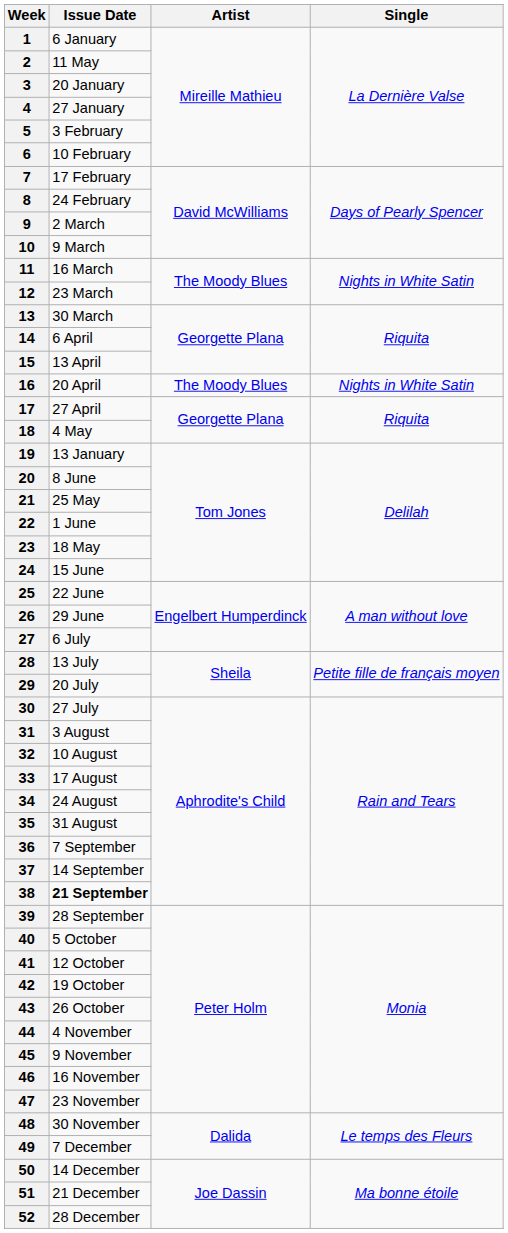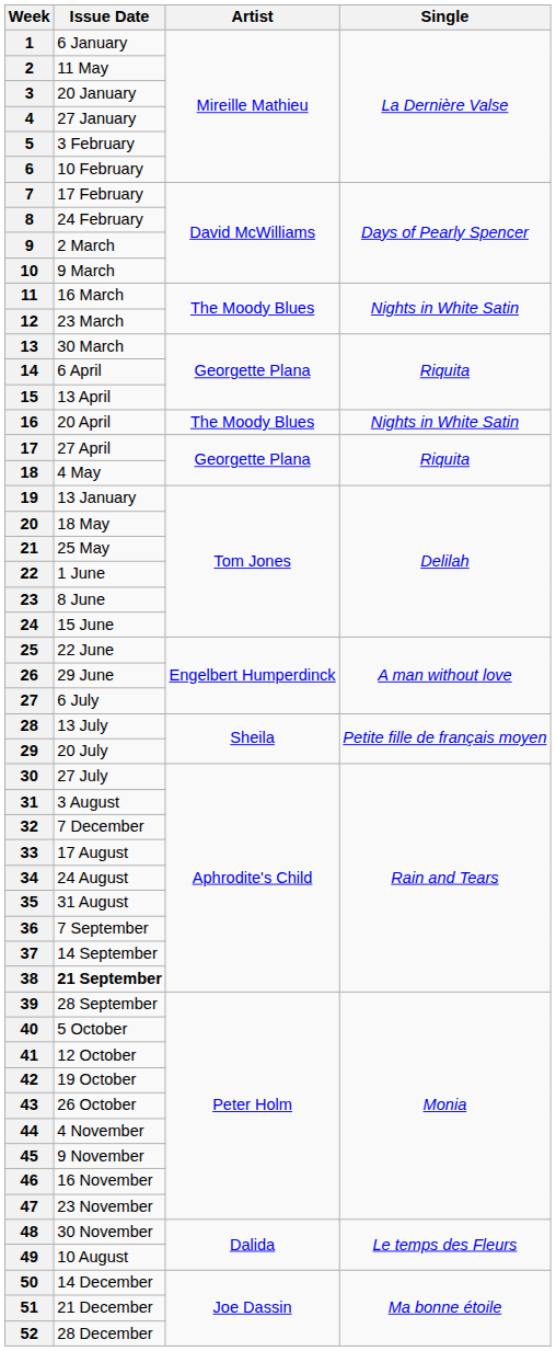 <table class="wikitable">
 <tr>
 <th>Week</th>
 <th>Issue Date</th>
 <th>Artist</th>
 <th>Single</th>
 </tr>
 <tr>
 <th>1</th>
 <td>6 January</td>
 <td rowspan="6" style="text-align:center"><a href='#'>Mireille Mathieu</a></td>
 <td rowspan="6" style="text-align:center"><em><a href='#'>La Dernière Valse</a></em></td>
 </tr>
 <tr>
 <th>2</th>
 <td>11 May</td>
 </tr>
 <tr>
 <th>3</th>
 <td>20 January</td>
 </tr>
 <tr>
 <th>4</th>
 <td>27 January</td>
 </tr>
 <tr>
 <th>5</th>
 <td>3 February</td>
 </tr>
 <tr>
 <th>6</th>
 <td>10 February</td>
 </tr>
 <tr>
 <th>7</th>
 <td>17 February</td>
 <td rowspan="4" style="text-align:center"><a href='#'>David McWilliams</a></td>
 <td rowspan="4" style="text-align:center"><em><a href='#'>Days of Pearly Spencer</a></em></td>
 </tr>
 <tr>
 <th>8</th>
 <td>24 February</td>
 </tr>
 <tr>
 <th>9</th>
 <td>2 March</td>
 </tr>
 <tr>
 <th>10</th>
 <td>9 March</td>
 </tr>
 <tr>
 <th>11</th>
 <td>16 March</td>
 <td rowspan="2" style="text-align:center"><a href='#'>The Moody Blues</a></td>
 <td rowspan="2" style="text-align:center"><em><a href='#'>Nights in White Satin</a></em></td>
 </tr>
 <tr>
 <th>12</th>
 <td>23 March</td>
 </tr>
 <tr>
 <th>13</th>
 <td>30 March</td>
 <td rowspan="3" style="text-align:center"><a href='#'>Georgette Plana</a></td>
 <td rowspan="3" style="text-align:center"><em><a href='#'>Riquita</a></em></td>
 </tr>
 <tr>
 <th>14</th>
 <td>6 April</td>
 </tr>
 <tr>
 <th>15</th>
 <td>13 April</td>
 </tr>
 <tr>
 <th>16</th>
 <td>20 April</td>
 <td style="text-align:center"><a href='#'>The Moody Blues</a></td>
 <td style="text-align:center"><em><a href='#'>Nights in White Satin</a></em></td>
 </tr>
 <tr>
 <th>17</th>
 <td>27 April</td>
 <td rowspan="2" style="text-align:center"><a href='#'>Georgette Plana</a></td>
 <td rowspan="2" style="text-align:center"><em><a href='#'>Riquita</a></em></td>
 </tr>
 <tr>
 <th>18</th>
 <td>4 May</td>
 </tr>
 <tr>
 <th>19</th>
 <td>13 January</td>
 <td rowspan="6" style="text-align:center"><a href='#'>Tom Jones</a></td>
 <td rowspan="6" style="text-align:center"><em><a href='#'>Delilah</a></em></td>
 </tr>
 <tr>
 <th>20</th>
-<td>8 June</td>
+<td>18 May</td>
 </tr>
 <tr>
 <th>21</th>
 <td>25 May</td>
 </tr>
 <tr>
 <th>22</th>
 <td>1 June</td>
 </tr>
 <tr>
 <th>23</th>
-<td>18 May</td>
+<td>8 June</td>
 </tr>
 <tr>
 <th>24</th>
 <td>15 June</td>
 </tr>
 <tr>
 <th>25</th>
 <td>22 June</td>
 <td rowspan="3" style="text-align:center"><a href='#'>Engelbert Humperdinck</a></td>
 <td rowspan="3" style="text-align:center"><em><a href='#'>A man without love</a></em></td>
 </tr>
 <tr>
 <th>26</th>
 <td>29 June</td>
 </tr>
 <tr>
 <th>27</th>
 <td>6 July</td>
 </tr>
 <tr>
 <th>28</th>
 <td>13 July</td>
 <td rowspan="2" style="text-align:center"><a href='#'>Sheila</a></td>
 <td rowspan="2" style="text-align:center"><em><a href='#'>Petite fille de français moyen</a></em></td>
 </tr>
 <tr>
 <th>29</th>
 <td>20 July</td>
 </tr>
 <tr>
 <th>30</th>
 <td>27 July</td>
 <td rowspan="9" style="text-align:center"><a href='#'>Aphrodite's Child</a></td>
 <td rowspan="9" style="text-align:center"><em><a href='#'>Rain and Tears</a></em></td>
 </tr>
 <tr>
 <th>31</th>
 <td>3 August</td>
 </tr>
 <tr>
 <th>32</th>
-<td>10 August</td>
+<td>7 December</td>
 </tr>
 <tr>
 <th>33</th>
 <td>17 August</td>
 </tr>
 <tr>
 <th>34</th>
 <td>24 August</td>
 </tr>
 <tr>
 <th>35</th>
 <td>31 August</td>
 </tr>
 <tr>
 <th>36</th>
 <td>7 September</td>
 </tr>
 <tr>
 <th>37</th>
 <td>14 September</td>
 </tr>
 <tr>
 <th>38</th>
 <td><strong>21 September</strong></td>
 </tr>
 <tr>
 <th>39</th>
 <td>28 September</td>
 <td rowspan="9" style="text-align:center"><a href='#'>Peter Holm</a></td>
 <td rowspan="9" style="text-align:center"><em><a href='#'>Monia</a></em></td>
 </tr>
 <tr>
 <th>40</th>
 <td>5 October</td>
 </tr>
 <tr>
 <th>41</th>
 <td>12 October</td>
 </tr>
 <tr>
 <th>42</th>
 <td>19 October</td>
 </tr>
 <tr>
 <th>43</th>
 <td>26 October</td>
 </tr>
 <tr>
 <th>44</th>
 <td>4 November</td>
 </tr>
 <tr>
 <th>45</th>
 <td>9 November</td>
 </tr>
 <tr>
 <th>46</th>
 <td>16 November</td>
 </tr>
 <tr>
 <th>47</th>
 <td>23 November</td>
 </tr>
 <tr>
 <th>48</th>
 <td>30 November</td>
 <td rowspan="2" style="text-align:center"><a href='#'>Dalida</a></td>
 <td rowspan="2" style="text-align:center"><em><a href='#'>Le temps des Fleurs</a></em></td>
 </tr>
 <tr>
 <th>49</th>
-<td>7 December</td>
+<td>10 August</td>
 </tr>
 <tr>
 <th>50</th>
 <td>14 December</td>
 <td rowspan="3" style="text-align:center"><a href='#'>Joe Dassin</a></td>
 <td rowspan="3" style="text-align:center"><em><a href='#'>Ma bonne étoile</a></em></td>
 </tr>
 <tr>
 <th>51</th>
 <td>21 December</td>
 </tr>
 <tr>
 <th>52</th>
 <td>28 December</td>
 </tr>
 </table>
